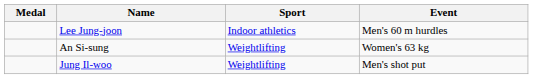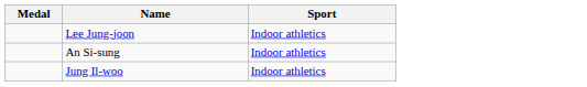 <table class="wikitable sortable" style="text-align:left;">
 <tr>
 <th width="70">Medal</th>
 <th width="240">Name</th>
 <th width="190">Sport</th>
-<th width="240">Event</th>
 </tr>
 <tr>
 <td></td>
 <td><a href='#'>Lee Jung-joon</a></td>
 <td><a href='#'>Indoor athletics</a></td>
-<td>Men's 60 m hurdles</td>
 </tr>
 <tr>
 <td></td>
 <td>An Si-sung</td>
-<td><a href='#'>Weightlifting</a></td>
-<td>Women's 63 kg</td>
+<td><a href='#'>Indoor athletics</a></td>
 </tr>
 <tr>
 <td></td>
 <td><a href='#'>Jung Il-woo</a></td>
-<td><a href='#'>Weightlifting</a></td>
-<td>Men's shot put</td>
+<td><a href='#'>Indoor athletics</a></td>
 </tr>
 </table>
